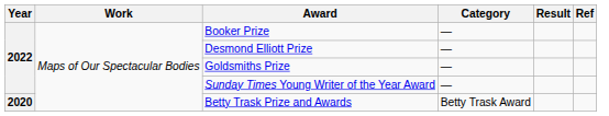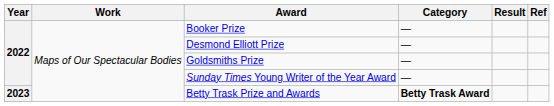 <table class="wikitable sortable">
 <tr>
 <th>Year</th>
 <th>Work</th>
 <th>Award</th>
 <th>Category</th>
 <th>Result</th>
 <th>Ref</th>
 </tr>
 <tr>
 <th rowspan="4">2022</th>
 <td rowspan="5"><em>Maps of Our Spectacular Bodies</em></td>
 <td><a href='#'>Booker Prize</a></td>
 <td>—</td>
 <td></td>
 <td></td>
 </tr>
 <tr>
 <td><a href='#'>Desmond Elliott Prize</a></td>
 <td>—</td>
 <td></td>
 <td></td>
 </tr>
 <tr>
 <td><a href='#'>Goldsmiths Prize</a></td>
 <td>—</td>
 <td></td>
 <td></td>
 </tr>
 <tr>
 <td><a href='#'><em>Sunday Times</em> Young Writer of the Year Award</a></td>
 <td>—</td>
 <td></td>
 <td></td>
 </tr>
 <tr>
-<th>2020</th>
+<th>2023</th>
 <td><a href='#'>Betty Trask Prize and Awards</a></td>
-<td>Betty Trask Award</td>
+<td><strong>Betty Trask Award</strong></td>
 <td></td>
 <td></td>
 </tr>
 </table>
